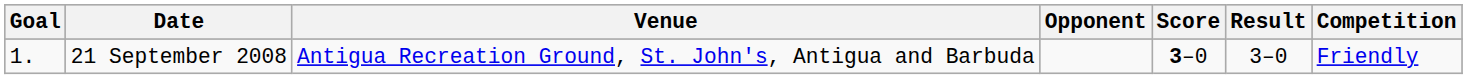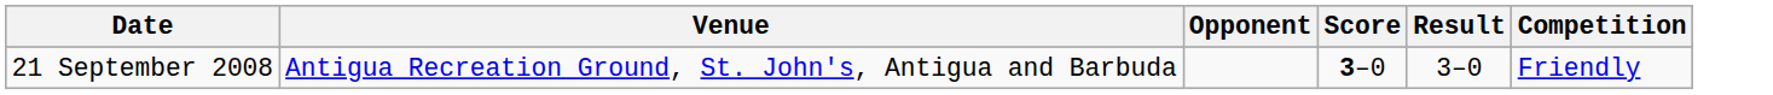 <table class="wikitable plainrowheaders sortable">
 <tr>
-<th>Goal</th>
 <th>Date</th>
 <th>Venue</th>
 <th>Opponent</th>
 <th>Score</th>
 <th>Result</th>
 <th>Competition</th>
 </tr>
 <tr>
-<td>1.</td>
 <td>21 September 2008</td>
 <td><a href='#'>Antigua Recreation Ground</a>, <a href='#'>St. John's</a>, Antigua and Barbuda</td>
 <td></td>
 <td align=center><strong>3</strong>–0</td>
 <td align=center>3–0</td>
 <td><a href='#'>Friendly</a></td>
 </tr>
 </table>
